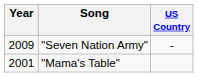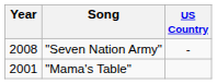 <table class="wikitable">
 <tr>
 <th align="center" valign="top" width="40">Year</th>
 <th align="left" valign="top">Song</th>
 <th align="center" valign="top" width="40"><small><a href='#'>US Country</a></small></th>
 </tr>
 <tr>
-<td align="center" valign="top">2009</td>
+<td align="center" valign="top">2008</td>
 <td align="left" valign="top">"Seven Nation Army"</td>
 <td align="center" valign="top">-</td>
 </tr>
 <tr>
 <td align="center" valign="top">2001</td>
 <td align="left" valign="top">"Mama's Table"</td>
 <td align="center" valign="top"></td>
 </tr>
 </table>
